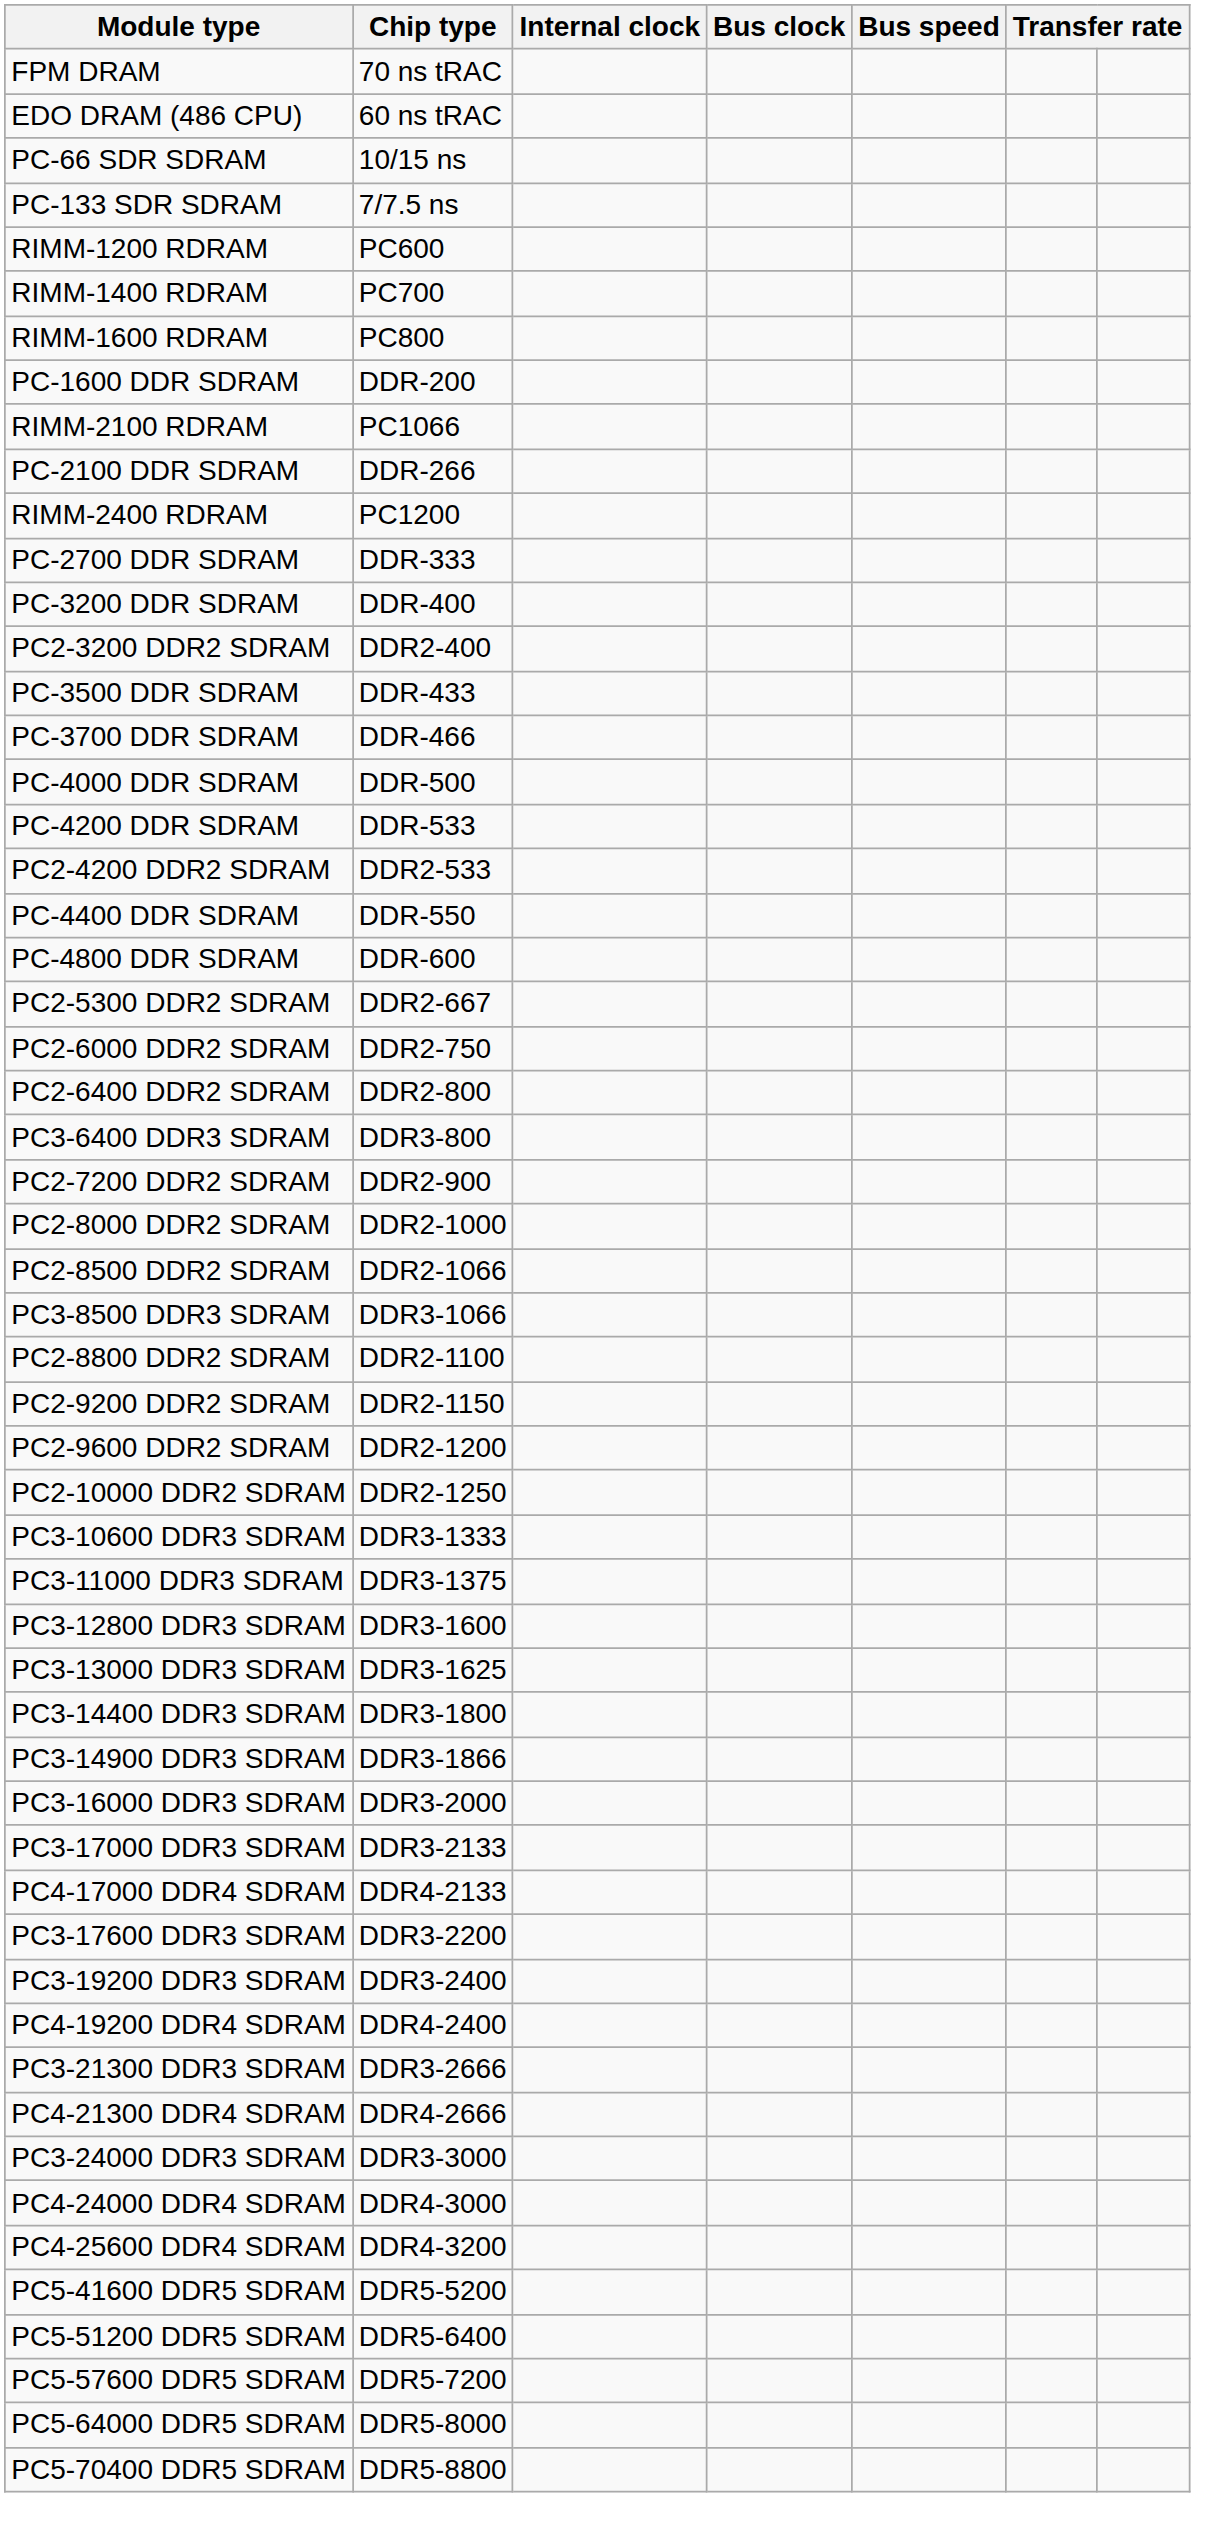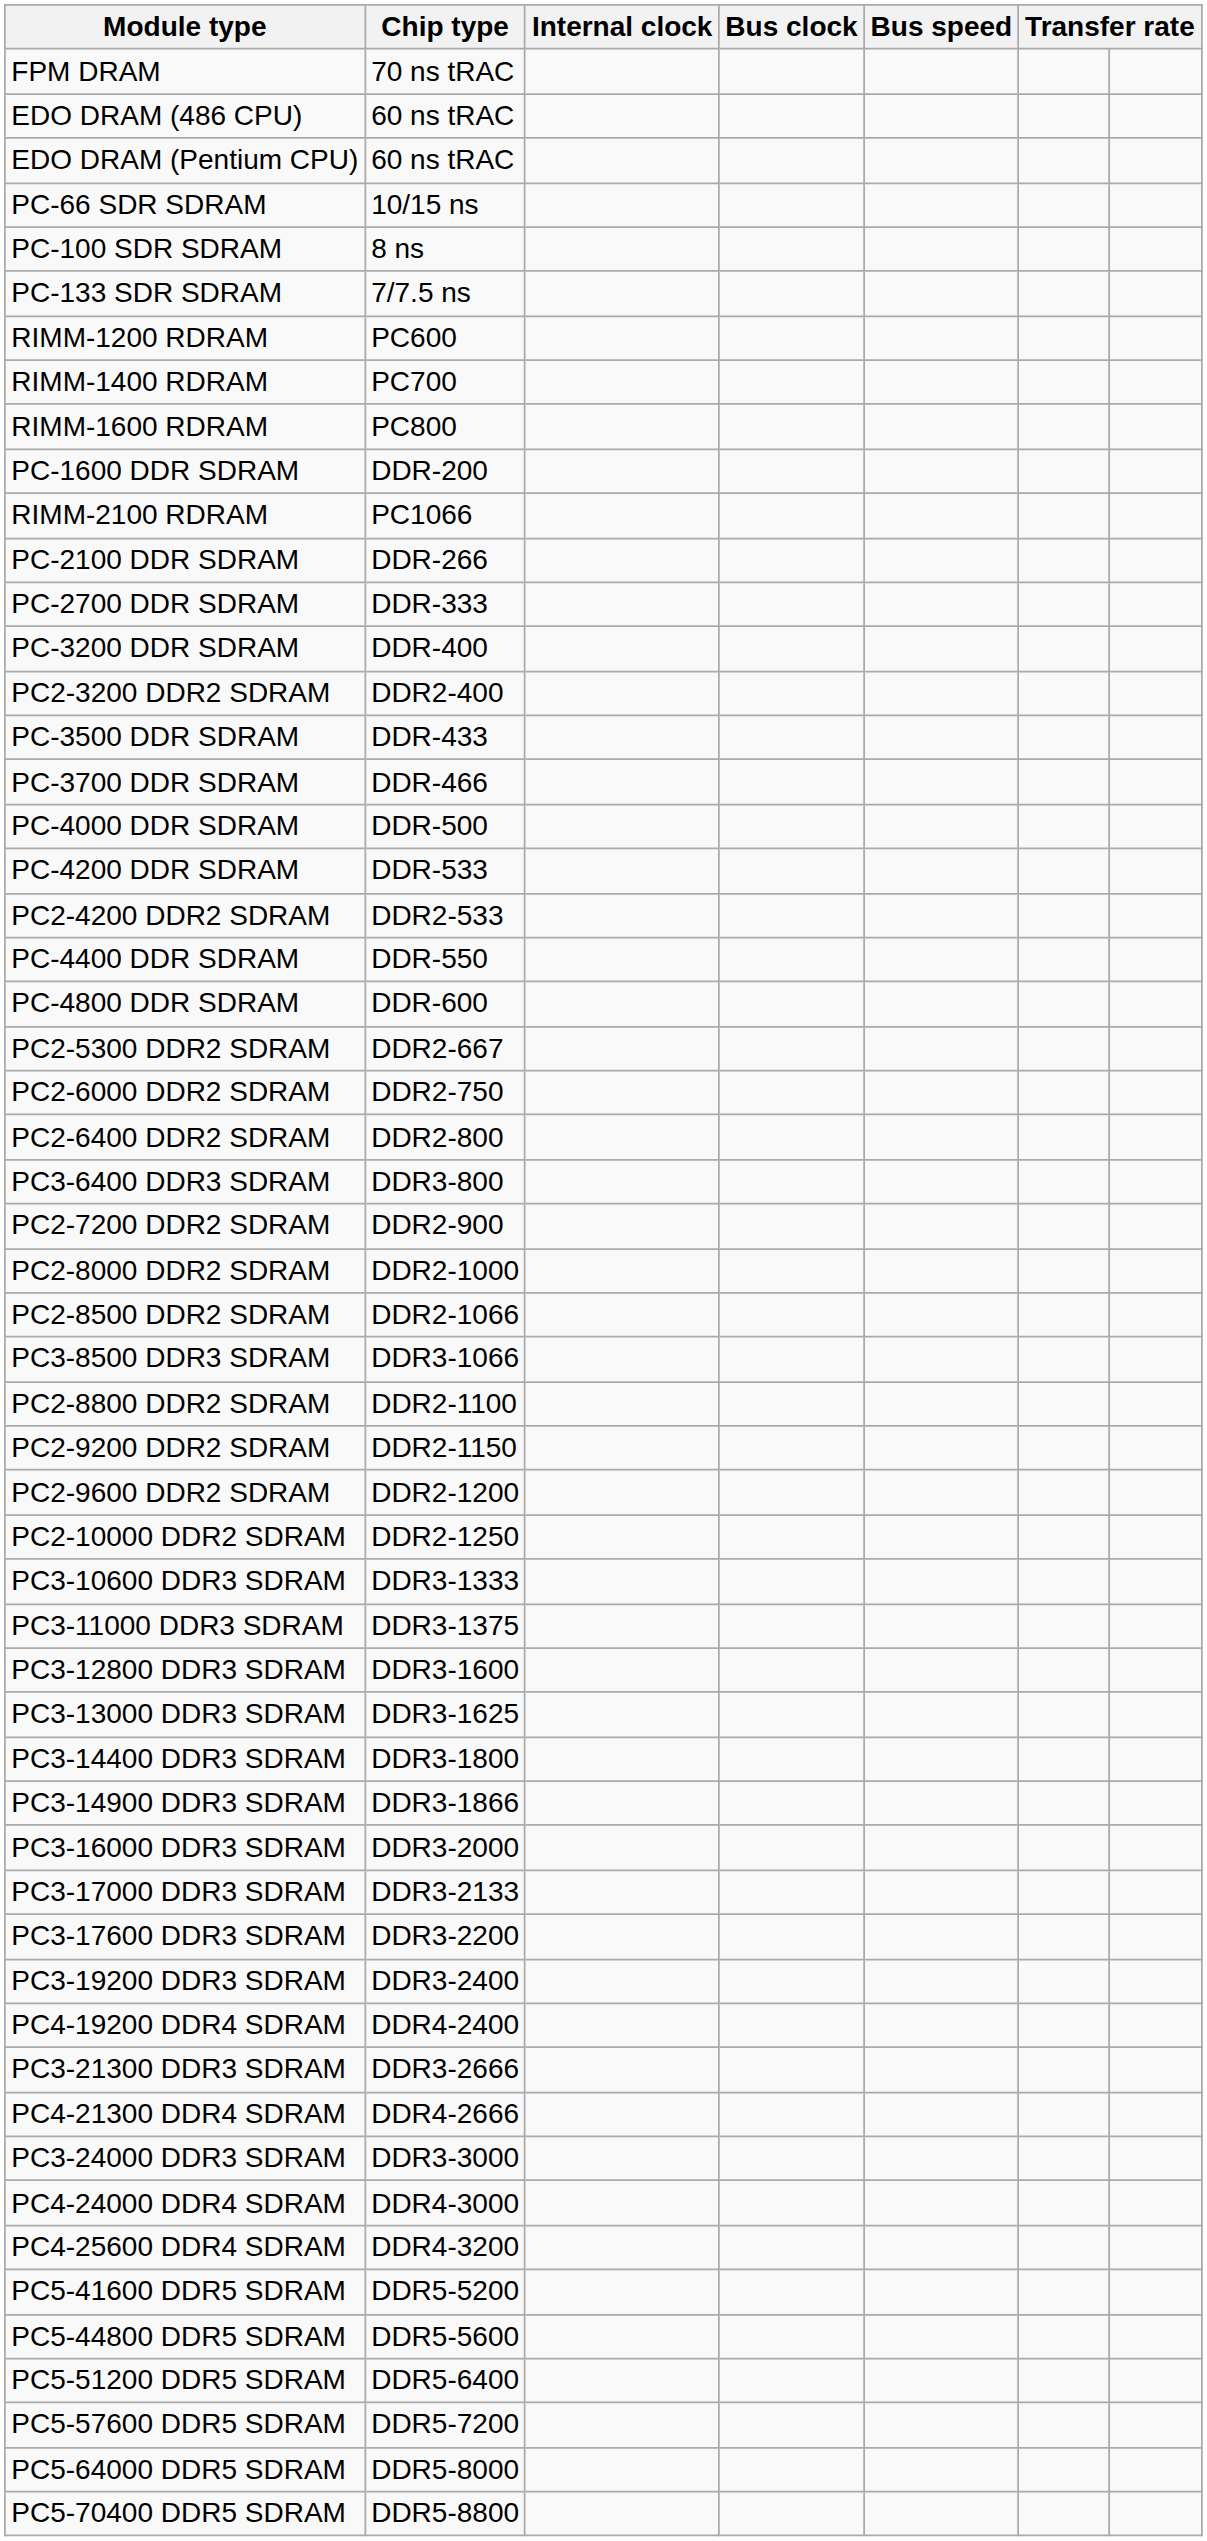 <table class="wikitable sortable">
 <tr>
 <th>Module type</th>
 <th>Chip type</th>
 <th>Internal clock</th>
 <th>Bus clock</th>
 <th>Bus speed</th>
 <th colspan=2>Transfer rate</th>
 </tr>
 <tr>
 <td>FPM DRAM</td>
 <td>70 ns tRAC</td>
 <td align="right"></td>
 <td align=right></td>
 <td align=right></td>
 <td align="right"></td>
 <td align=right></td>
 </tr>
 <tr>
 <td>EDO DRAM (486 CPU)</td>
 <td>60 ns tRAC</td>
 <td align="right"></td>
 <td align=right></td>
 <td align=right></td>
 <td align="right"></td>
 <td align=right></td>
 </tr>
 <tr>
+<td>EDO DRAM (Pentium CPU)</td>
+<td>60 ns tRAC</td>
+<td align="right"></td>
+<td align=right></td>
+<td align=right></td>
+<td align="right"></td>
+<td align=right></td>
+</tr>
+<tr>
 <td>PC-66 SDR SDRAM</td>
 <td>10/15 ns</td>
+<td align=right></td>
+<td align=right></td>
+<td align=right></td>
+<td align=right></td>
+<td align=right></td>
+</tr>
+<tr>
+<td>PC-100 SDR SDRAM</td>
+<td>8 ns</td>
 <td align=right></td>
 <td align=right></td>
 <td align=right></td>
 <td align=right></td>
 <td align=right></td>
 </tr>
 <tr>
 <td>PC-133 SDR SDRAM</td>
 <td>7/7.5 ns</td>
 <td align=right></td>
 <td align=right></td>
 <td align=right></td>
 <td align=right></td>
 <td align=right></td>
 </tr>
 <tr>
 <td>RIMM-1200 RDRAM</td>
 <td>PC600</td>
 <td align=right></td>
 <td align=right></td>
 <td align=right></td>
 <td align=right></td>
 <td align=right></td>
 </tr>
 <tr>
 <td>RIMM-1400 RDRAM</td>
 <td>PC700</td>
 <td align=right></td>
 <td align=right></td>
 <td align=right></td>
 <td align=right></td>
 <td align=right></td>
 </tr>
 <tr>
 <td>RIMM-1600 RDRAM</td>
 <td>PC800</td>
 <td align=right></td>
 <td align=right></td>
 <td align=right></td>
 <td align=right></td>
 <td align=right></td>
 </tr>
 <tr>
 <td>PC-1600 DDR SDRAM</td>
 <td>DDR-200</td>
 <td align=right></td>
 <td align=right></td>
 <td align=right></td>
 <td align=right></td>
 <td align=right></td>
 </tr>
 <tr>
 <td>RIMM-2100 RDRAM</td>
 <td>PC1066</td>
 <td align=right></td>
 <td align=right></td>
 <td align=right></td>
 <td align=right></td>
 <td align=right></td>
 </tr>
 <tr>
 <td>PC-2100 DDR SDRAM</td>
 <td>DDR-266</td>
-<td align=right></td>
-<td align=right></td>
-<td align=right></td>
-<td align=right></td>
-<td align=right></td>
-</tr>
-<tr>
-<td>RIMM-2400 RDRAM</td>
-<td>PC1200</td>
 <td align=right></td>
 <td align=right></td>
 <td align=right></td>
 <td align=right></td>
 <td align=right></td>
 </tr>
 <tr>
 <td>PC-2700 DDR SDRAM</td>
 <td>DDR-333</td>
 <td align=right></td>
 <td align=right></td>
 <td align=right></td>
 <td align=right></td>
 <td align=right></td>
 </tr>
 <tr>
 <td>PC-3200 DDR SDRAM</td>
 <td>DDR-400</td>
 <td align=right></td>
 <td align=right></td>
 <td align=right></td>
 <td align=right></td>
 <td align=right></td>
 </tr>
 <tr>
 <td>PC2-3200 DDR2 SDRAM</td>
 <td>DDR2-400</td>
 <td align=right></td>
 <td align=right></td>
 <td align=right></td>
 <td align=right></td>
 <td align=right></td>
 </tr>
 <tr>
 <td>PC-3500 DDR SDRAM</td>
 <td>DDR-433</td>
 <td align=right></td>
 <td align=right></td>
 <td align=right></td>
 <td align=right></td>
 <td align=right></td>
 </tr>
 <tr>
 <td>PC-3700 DDR SDRAM</td>
 <td>DDR-466</td>
 <td align=right></td>
 <td align=right></td>
 <td align=right></td>
 <td align=right></td>
 <td align=right></td>
 </tr>
 <tr>
 <td>PC-4000 DDR SDRAM</td>
 <td>DDR-500</td>
 <td align=right></td>
 <td align=right></td>
 <td align=right></td>
 <td align=right></td>
 <td align=right></td>
 </tr>
 <tr>
 <td>PC-4200 DDR SDRAM</td>
 <td>DDR-533</td>
 <td align=right></td>
 <td align=right></td>
 <td align=right></td>
 <td align=right></td>
 <td align=right></td>
 </tr>
 <tr>
 <td>PC2-4200 DDR2 SDRAM</td>
 <td>DDR2-533</td>
 <td align=right></td>
 <td align=right></td>
 <td align=right></td>
 <td align=right></td>
 <td align=right></td>
 </tr>
 <tr>
 <td>PC-4400 DDR SDRAM</td>
 <td>DDR-550</td>
 <td align=right></td>
 <td align=right></td>
 <td align=right></td>
 <td align=right></td>
 <td align=right></td>
 </tr>
 <tr>
 <td>PC-4800 DDR SDRAM</td>
 <td>DDR-600</td>
 <td align=right></td>
 <td align=right></td>
 <td align=right></td>
 <td align=right></td>
 <td align=right></td>
 </tr>
 <tr>
 <td>PC2-5300 DDR2 SDRAM</td>
 <td>DDR2-667</td>
 <td align=right></td>
 <td align=right></td>
 <td align=right></td>
 <td align=right></td>
 <td align=right></td>
 </tr>
 <tr>
 <td>PC2-6000 DDR2 SDRAM</td>
 <td>DDR2-750</td>
 <td align=right></td>
 <td align=right></td>
 <td align=right></td>
 <td align=right></td>
 <td align=right></td>
 </tr>
 <tr>
 <td>PC2-6400 DDR2 SDRAM</td>
 <td>DDR2-800</td>
 <td align=right></td>
 <td align=right></td>
 <td align=right></td>
 <td align=right></td>
 <td align=right></td>
 </tr>
 <tr>
 <td>PC3-6400 DDR3 SDRAM</td>
 <td>DDR3-800</td>
 <td align=right></td>
 <td align=right></td>
 <td align=right></td>
 <td align=right></td>
 <td align=right></td>
 </tr>
 <tr>
 <td>PC2-7200 DDR2 SDRAM</td>
 <td>DDR2-900</td>
 <td align=right></td>
 <td align=right></td>
 <td align=right></td>
 <td align=right></td>
 <td align=right></td>
 </tr>
 <tr>
 <td>PC2-8000 DDR2 SDRAM</td>
 <td>DDR2-1000</td>
 <td align=right></td>
 <td align=right></td>
 <td align=right></td>
 <td align=right></td>
 <td align=right></td>
 </tr>
 <tr>
 <td>PC2-8500 DDR2 SDRAM</td>
 <td>DDR2-1066</td>
 <td align=right></td>
 <td align=right></td>
 <td align=right></td>
 <td align=right></td>
 <td align=right></td>
 </tr>
 <tr>
 <td>PC3-8500 DDR3 SDRAM</td>
 <td>DDR3-1066</td>
 <td align=right></td>
 <td align=right></td>
 <td align=right></td>
 <td align=right></td>
 <td align=right></td>
 </tr>
 <tr>
 <td>PC2-8800 DDR2 SDRAM</td>
 <td>DDR2-1100</td>
 <td align=right></td>
 <td align=right></td>
 <td align=right></td>
 <td align=right></td>
 <td align=right></td>
 </tr>
 <tr>
 <td>PC2-9200 DDR2 SDRAM</td>
 <td>DDR2-1150</td>
 <td align=right></td>
 <td align=right></td>
 <td align=right></td>
 <td align=right></td>
 <td align=right></td>
 </tr>
 <tr>
 <td>PC2-9600 DDR2 SDRAM</td>
 <td>DDR2-1200</td>
 <td align=right></td>
 <td align=right></td>
 <td align=right></td>
 <td align=right></td>
 <td align=right></td>
 </tr>
 <tr>
 <td>PC2-10000 DDR2 SDRAM</td>
 <td>DDR2-1250</td>
 <td align=right></td>
 <td align=right></td>
 <td align=right></td>
 <td align=right></td>
 <td align=right></td>
 </tr>
 <tr>
 <td>PC3-10600 DDR3 SDRAM</td>
 <td>DDR3-1333</td>
 <td align=right></td>
 <td align=right></td>
 <td align=right></td>
 <td align=right></td>
 <td align=right></td>
 </tr>
 <tr>
 <td>PC3-11000 DDR3 SDRAM</td>
 <td>DDR3-1375</td>
 <td align=right></td>
 <td align=right></td>
 <td align=right></td>
 <td align=right></td>
 <td align=right></td>
 </tr>
 <tr>
 <td>PC3-12800 DDR3 SDRAM</td>
 <td>DDR3-1600</td>
 <td align=right></td>
 <td align=right></td>
 <td align=right></td>
 <td align=right></td>
 <td align=right></td>
 </tr>
 <tr>
 <td>PC3-13000 DDR3 SDRAM</td>
 <td>DDR3-1625</td>
 <td align=right></td>
 <td align=right></td>
 <td align=right></td>
 <td align=right></td>
 <td align=right></td>
 </tr>
 <tr>
 <td>PC3-14400 DDR3 SDRAM</td>
 <td>DDR3-1800</td>
 <td align=right></td>
 <td align=right></td>
 <td align=right></td>
 <td align=right></td>
 <td align=right></td>
 </tr>
 <tr>
 <td>PC3-14900 DDR3 SDRAM</td>
 <td>DDR3-1866</td>
 <td align=right></td>
 <td align=right></td>
 <td align=right></td>
 <td align=right></td>
 <td align=right></td>
 </tr>
 <tr>
 <td>PC3-16000 DDR3 SDRAM</td>
 <td>DDR3-2000</td>
 <td align=right></td>
 <td align=right></td>
 <td align=right></td>
 <td align=right></td>
 <td align=right></td>
 </tr>
 <tr>
 <td>PC3-17000 DDR3 SDRAM</td>
 <td>DDR3-2133</td>
 <td align=right></td>
 <td align=right></td>
 <td align=right></td>
 <td align=right></td>
 <td align=right></td>
 </tr>
 <tr>
-<td>PC4-17000 DDR4 SDRAM</td>
-<td>DDR4-2133</td>
-<td align=right></td>
-<td align=right></td>
-<td align=right></td>
-<td align=right></td>
-<td align=right></td>
-</tr>
-<tr>
 <td>PC3-17600 DDR3 SDRAM</td>
 <td>DDR3-2200</td>
 <td align=right></td>
 <td align=right></td>
 <td align=right></td>
 <td align=right></td>
 <td align=right></td>
 </tr>
 <tr>
 <td>PC3-19200 DDR3 SDRAM</td>
 <td>DDR3-2400</td>
 <td align=right></td>
 <td align=right></td>
 <td align=right></td>
 <td align=right></td>
 <td align=right></td>
 </tr>
 <tr>
 <td>PC4-19200 DDR4 SDRAM</td>
 <td>DDR4-2400</td>
 <td align=right></td>
 <td align=right></td>
 <td align=right></td>
 <td align=right></td>
 <td align=right></td>
 </tr>
 <tr>
 <td>PC3-21300 DDR3 SDRAM</td>
 <td>DDR3-2666</td>
 <td align=right></td>
 <td align=right></td>
 <td align=right></td>
 <td align=right></td>
 <td align=right></td>
 </tr>
 <tr>
 <td>PC4-21300 DDR4 SDRAM</td>
 <td>DDR4-2666</td>
 <td align=right></td>
 <td align=right></td>
 <td align=right></td>
 <td align=right></td>
 <td align=right></td>
 </tr>
 <tr>
 <td>PC3-24000 DDR3 SDRAM</td>
 <td>DDR3-3000</td>
 <td align=right></td>
 <td align=right></td>
 <td align=right></td>
 <td align=right></td>
 <td align=right></td>
 </tr>
 <tr>
 <td>PC4-24000 DDR4 SDRAM</td>
 <td>DDR4-3000</td>
 <td align=right></td>
 <td align=right></td>
 <td align=right></td>
 <td align=right></td>
 <td align=right></td>
 </tr>
 <tr>
 <td>PC4-25600 DDR4 SDRAM</td>
 <td>DDR4-3200</td>
 <td align=right></td>
 <td align=right></td>
 <td align=right></td>
 <td align=right></td>
 <td align=right></td>
 </tr>
 <tr>
 <td>PC5-41600 DDR5 SDRAM</td>
 <td>DDR5-5200</td>
 <td align=right></td>
 <td align=right></td>
 <td align=right></td>
 <td align=right></td>
 <td align=right></td>
 </tr>
 <tr>
+<td>PC5-44800 DDR5 SDRAM</td>
+<td>DDR5-5600</td>
+<td align=right></td>
+<td align=right></td>
+<td align=right></td>
+<td align=right></td>
+<td align=right></td>
+</tr>
+<tr>
 <td>PC5-51200 DDR5 SDRAM</td>
 <td>DDR5-6400</td>
 <td align=right></td>
 <td align=right></td>
 <td align=right></td>
 <td align=right></td>
 <td align=right></td>
 </tr>
 <tr>
 <td>PC5-57600 DDR5 SDRAM</td>
 <td>DDR5-7200</td>
 <td align=right></td>
 <td align=right></td>
 <td align=right></td>
 <td align=right></td>
 <td align=right></td>
 </tr>
 <tr>
 <td>PC5-64000 DDR5 SDRAM</td>
 <td>DDR5-8000</td>
 <td align=right></td>
 <td align=right></td>
 <td align=right></td>
 <td align=right></td>
 <td align=right></td>
 </tr>
 <tr>
 <td>PC5-70400 DDR5 SDRAM</td>
 <td>DDR5-8800</td>
 <td align=right></td>
 <td align=right></td>
 <td align=right></td>
 <td align=right></td>
 <td align=right></td>
 </tr>
 </table>
